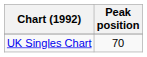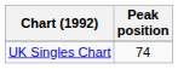 <table class="wikitable sortable">
 <tr>
 <th>Chart (1992)</th>
 <th>Peak<br>position</th>
 </tr>
 <tr>
 </tr>
 <tr>
 <td><a href='#'>UK Singles Chart</a></td>
-<td align="center">70</td>
+<td align="center">74</td>
 </tr>
 </table>
